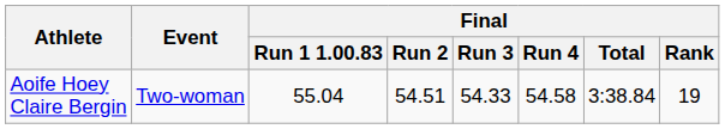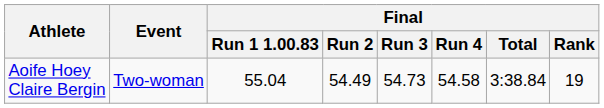 <table class="wikitable">
 <tr>
 <th rowspan="2">Athlete</th>
 <th rowspan="2">Event</th>
 <th colspan="6">Final</th>
 </tr>
 <tr>
 <th>Run 1 1.00.83</th>
 <th>Run 2</th>
 <th>Run 3</th>
 <th>Run 4</th>
 <th>Total</th>
 <th>Rank</th>
 </tr>
 <tr>
 <td><a href='#'>Aoife Hoey</a><br><a href='#'>Claire Bergin</a></td>
 <td><a href='#'>Two-woman</a></td>
 <td align="center">55.04</td>
-<td align="center">54.51</td>
-<td align="center">54.33</td>
+<td align="center">54.49</td>
+<td align="center">54.73</td>
 <td align="center">54.58</td>
 <td align="center">3:38.84</td>
 <td align="center">19</td>
 </tr>
 </table>
